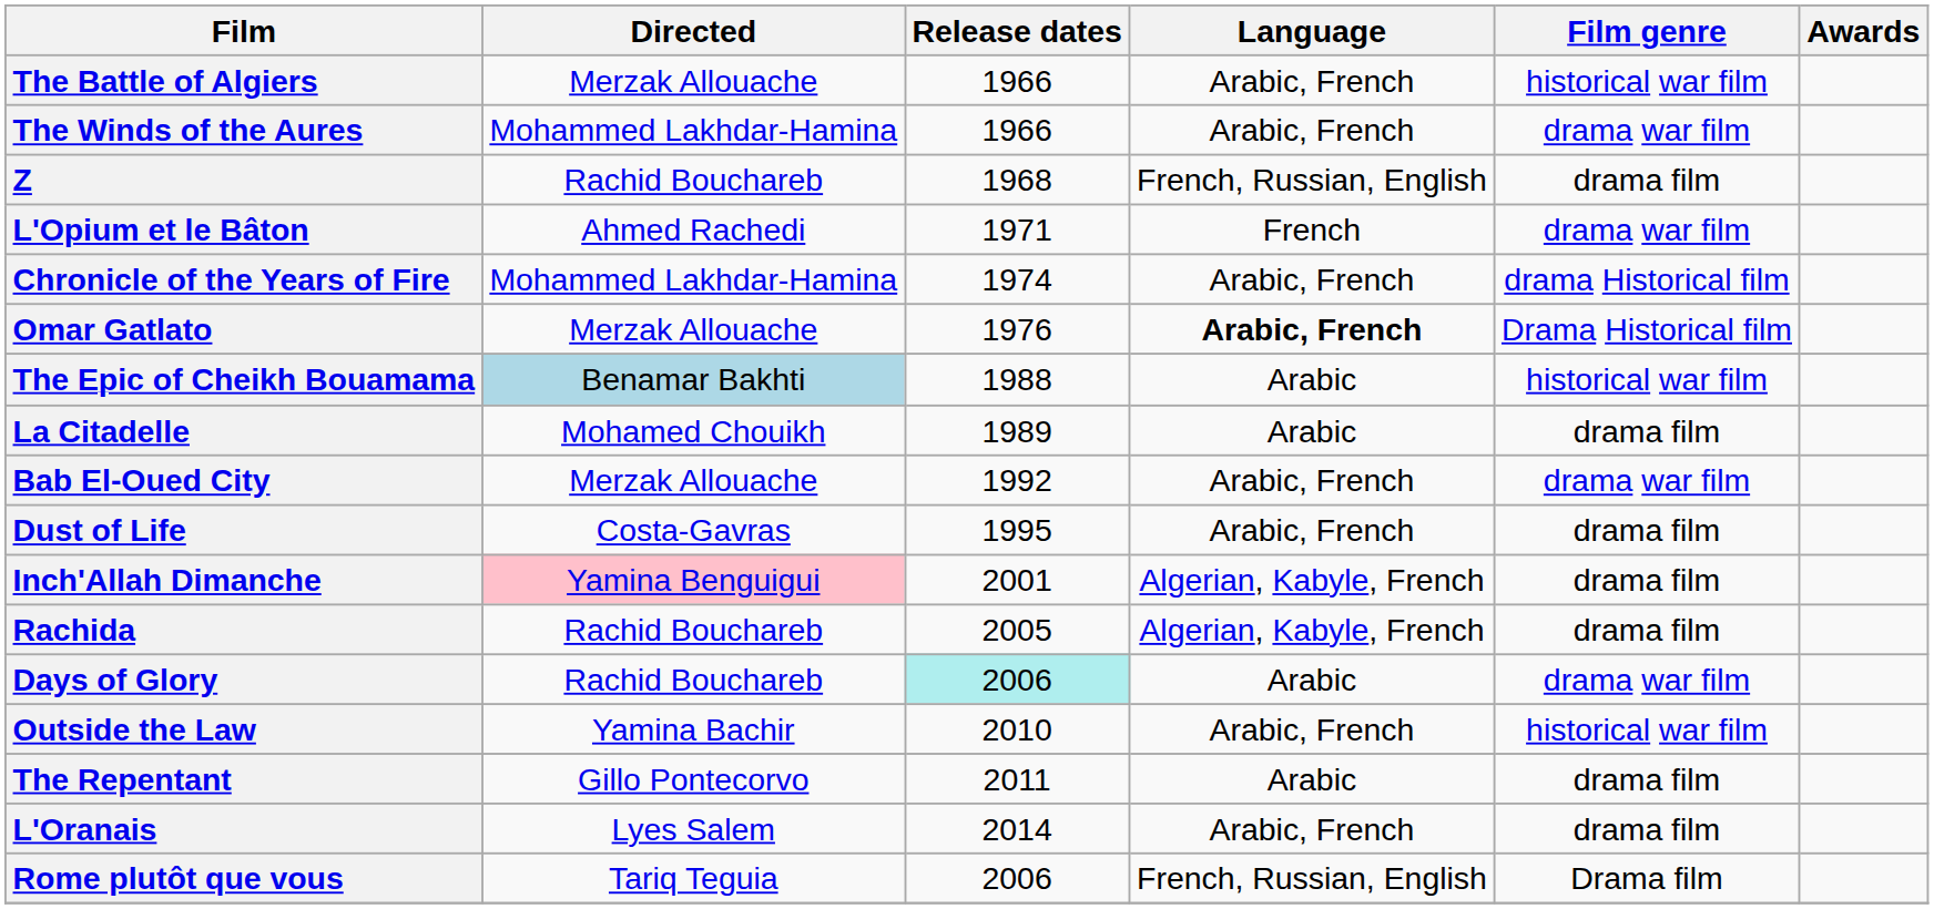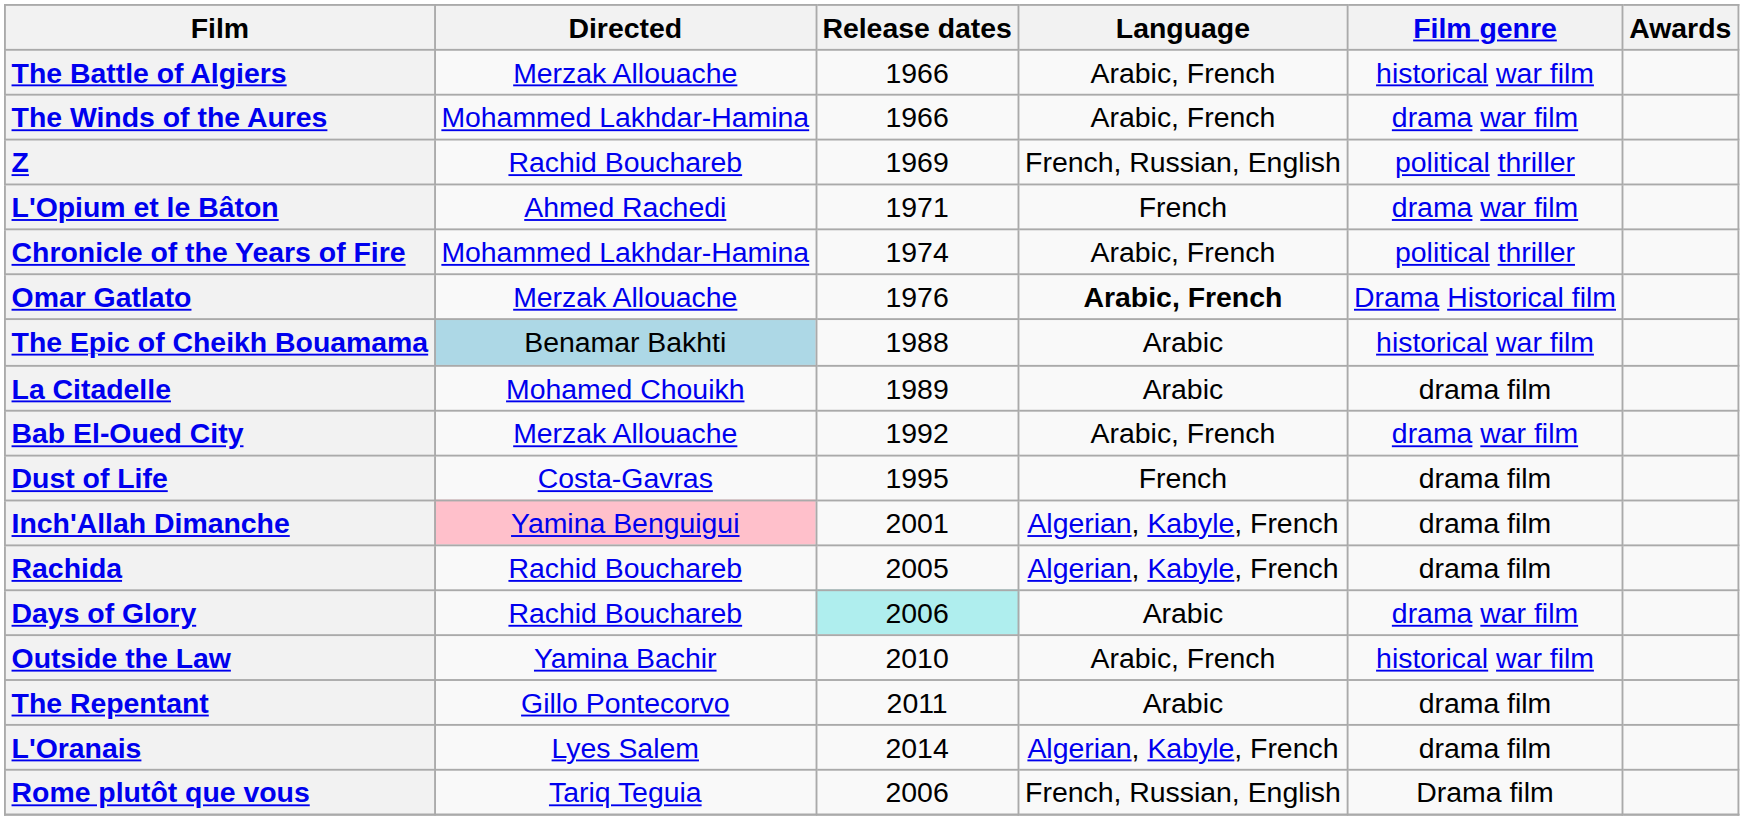 <table class="wikitable plainrowheaders sortable" style="text-align:center;font-size:95%">
 <tr>
 <th scope="col">Film</th>
 <th scope="col">Directed</th>
 <th scope="col">Release dates</th>
 <th scope="col">Language</th>
 <th scope="col"><a href='#'>Film genre</a></th>
 <th scope="col">Awards</th>
 </tr>
 <tr>
 <th scope="row" style="text-align:left;"><a href='#'>The Battle of Algiers</a> </th>
 <td><a href='#'>Merzak Allouache</a></td>
 <td>1966</td>
 <td>Arabic, French</td>
 <td><a href='#'>historical</a> <a href='#'>war film</a></td>
 <td> </td>
 </tr>
 <tr>
 <th scope="row" style="text-align:left;"><a href='#'>The Winds of the Aures</a> </th>
 <td><a href='#'>Mohammed Lakhdar-Hamina</a></td>
 <td>1966</td>
 <td>Arabic, French</td>
 <td><a href='#'>drama</a> <a href='#'>war film</a></td>
 <td> </td>
 </tr>
 <tr>
 <th scope="row" style="text-align:left;"><a href='#'>Z</a> </th>
 <td><a href='#'>Rachid Bouchareb</a></td>
-<td>1968</td>
+<td>1969</td>
 <td>French, Russian, English</td>
-<td>drama film</td>
+<td><a href='#'>political</a> <a href='#'>thriller</a></td>
 <td> <br> </td>
 </tr>
 <tr>
 <th scope="row" style="text-align:left;"><a href='#'>L'Opium et le Bâton</a> </th>
 <td><a href='#'>Ahmed Rachedi</a></td>
 <td>1971</td>
 <td>French</td>
 <td><a href='#'>drama</a> <a href='#'>war film</a></td>
 <td> </td>
 </tr>
 <tr>
 <th scope="row" style="text-align:left;"><a href='#'>Chronicle of the Years of Fire</a> </th>
 <td><a href='#'>Mohammed Lakhdar-Hamina</a></td>
 <td>1974</td>
 <td>Arabic, French</td>
-<td><a href='#'>drama</a> <a href='#'>Historical film</a></td>
+<td><a href='#'>political</a> <a href='#'>thriller</a></td>
 <td> </td>
 </tr>
 <tr>
 <th scope="row" style="text-align:left;"><a href='#'>Omar Gatlato</a> </th>
 <td><a href='#'>Merzak Allouache</a></td>
 <td>1976</td>
 <td><strong>Arabic, French</strong></td>
 <td><a href='#'>Drama</a> <a href='#'>Historical film</a></td>
 <td> </td>
 </tr>
 <tr>
 <th scope="row" style="text-align:left;"><a href='#'>The Epic of Cheikh Bouamama</a> </th>
 <td style="background: lightblue;">Benamar Bakhti</td>
 <td>1988</td>
 <td>Arabic</td>
 <td><a href='#'>historical</a> <a href='#'>war film</a></td>
 <td> </td>
 </tr>
 <tr>
 <th scope="row" style="text-align:left;"><a href='#'>La Citadelle</a> </th>
 <td><a href='#'>Mohamed Chouikh</a></td>
 <td>1989</td>
 <td>Arabic</td>
 <td>drama film</td>
 <td> </td>
 </tr>
 <tr>
 <th scope="row" style="text-align:left;"><a href='#'>Bab El-Oued City</a> </th>
 <td><a href='#'>Merzak Allouache</a></td>
 <td>1992</td>
 <td>Arabic, French</td>
 <td><a href='#'>drama</a> <a href='#'>war film</a></td>
 <td> </td>
 </tr>
 <tr>
 <th scope="row" style="text-align:left;"><a href='#'>Dust of Life</a> </th>
 <td><a href='#'>Costa-Gavras</a></td>
 <td>1995</td>
-<td>Arabic, French</td>
+<td>French</td>
 <td>drama film</td>
 <td> </td>
 </tr>
 <tr>
 <th scope="row" style="text-align:left;"><a href='#'>Inch'Allah Dimanche</a> </th>
 <td style="background: pink;"><a href='#'>Yamina Benguigui</a></td>
 <td>2001</td>
 <td><a href='#'>Algerian</a>, <a href='#'>Kabyle</a>, French</td>
 <td>drama film</td>
 <td> </td>
 </tr>
 <tr>
 <th scope="row" style="text-align:left;"><a href='#'>Rachida</a> </th>
 <td><a href='#'>Rachid Bouchareb</a></td>
 <td>2005</td>
 <td><a href='#'>Algerian</a>, <a href='#'>Kabyle</a>, French</td>
 <td>drama film</td>
 <td> </td>
 </tr>
 <tr>
 <th scope="row" style="text-align:left;"><a href='#'>Days of Glory</a> </th>
 <td><a href='#'>Rachid Bouchareb</a></td>
 <td style="background: paleturquoise;">2006</td>
 <td>Arabic</td>
 <td><a href='#'>drama</a> <a href='#'>war film</a></td>
 <td> </td>
 </tr>
 <tr>
 <th scope="row" style="text-align:left;"><a href='#'>Outside the Law</a> </th>
 <td><a href='#'>Yamina Bachir</a></td>
 <td>2010</td>
 <td>Arabic, French</td>
 <td><a href='#'>historical</a> <a href='#'>war film</a></td>
 <td> </td>
 </tr>
 <tr>
 <th scope="row" style="text-align:left;"><a href='#'>The Repentant</a> </th>
 <td><a href='#'>Gillo Pontecorvo</a></td>
 <td>2011</td>
 <td>Arabic</td>
 <td>drama film</td>
 <td> </td>
 </tr>
 <tr>
 <th scope="row" style="text-align:left;"><a href='#'>L'Oranais</a> </th>
 <td><a href='#'>Lyes Salem</a></td>
 <td>2014</td>
-<td>Arabic, French</td>
+<td><a href='#'>Algerian</a>, <a href='#'>Kabyle</a>, French</td>
 <td>drama film</td>
 <td> </td>
 </tr>
 <tr>
 <th scope="row" style="text-align:left;"><a href='#'>Rome plutôt que vous</a> </th>
 <td><a href='#'>Tariq Teguia</a></td>
 <td>2006</td>
 <td>French, Russian, English</td>
 <td>Drama film</td>
 <td> </td>
 </tr>
 <tr>
 </tr>
 </table>
